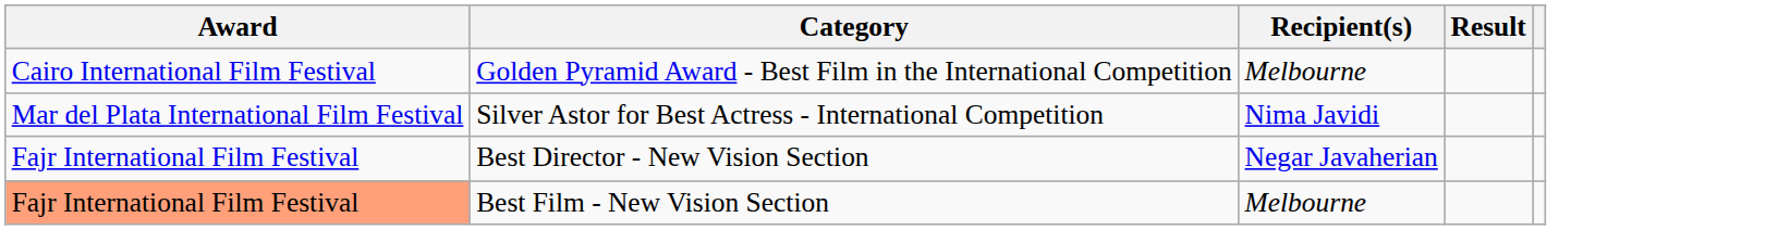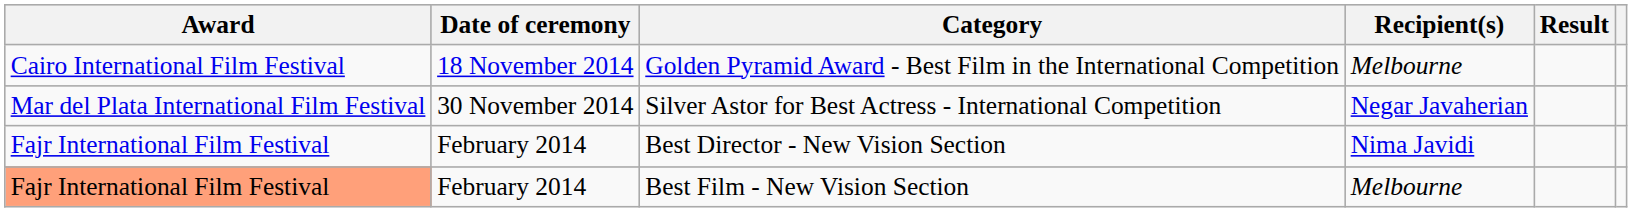 <table class="wikitable sortable">
 <tr>
 <th scope="col">Award</th>
+<th scope="col">Date of ceremony</th>
 <th scope="col">Category</th>
 <th scope="col">Recipient(s)</th>
 <th scope="col">Result</th>
 <th scope="col" class="unsortable"></th>
 </tr>
 <tr>
 <td><a href='#'>Cairo International Film Festival</a></td>
+<td><a href='#'>18 November 2014</a></td>
 <td><a href='#'>Golden Pyramid Award</a> - Best Film in the International Competition</td>
 <td><em>Melbourne</em></td>
 <td></td>
 <td></td>
 </tr>
 <tr>
 <td><a href='#'>Mar del Plata International Film Festival</a></td>
+<td>30 November 2014</td>
 <td>Silver Astor for Best Actress - International Competition</td>
+<td><a href='#'>Negar Javaherian</a></td>
+<td></td>
+<td></td>
+</tr>
+<tr>
+<td><a href='#'>Fajr International Film Festival</a></td>
+<td>February 2014</td>
+<td>Best Director - New Vision Section</td>
 <td><a href='#'>Nima Javidi</a></td>
 <td></td>
 <td></td>
 </tr>
 <tr>
-<td><a href='#'>Fajr International Film Festival</a></td>
-<td>Best Director - New Vision Section</td>
-<td><a href='#'>Negar Javaherian</a></td>
-<td></td>
-<td></td>
-</tr>
-<tr>
 <td style="background: lightsalmon;">Fajr International Film Festival</td>
+<td>February 2014</td>
 <td>Best Film - New Vision Section</td>
 <td><em>Melbourne</em></td>
 <td></td>
 <td></td>
 </tr>
 </table>
